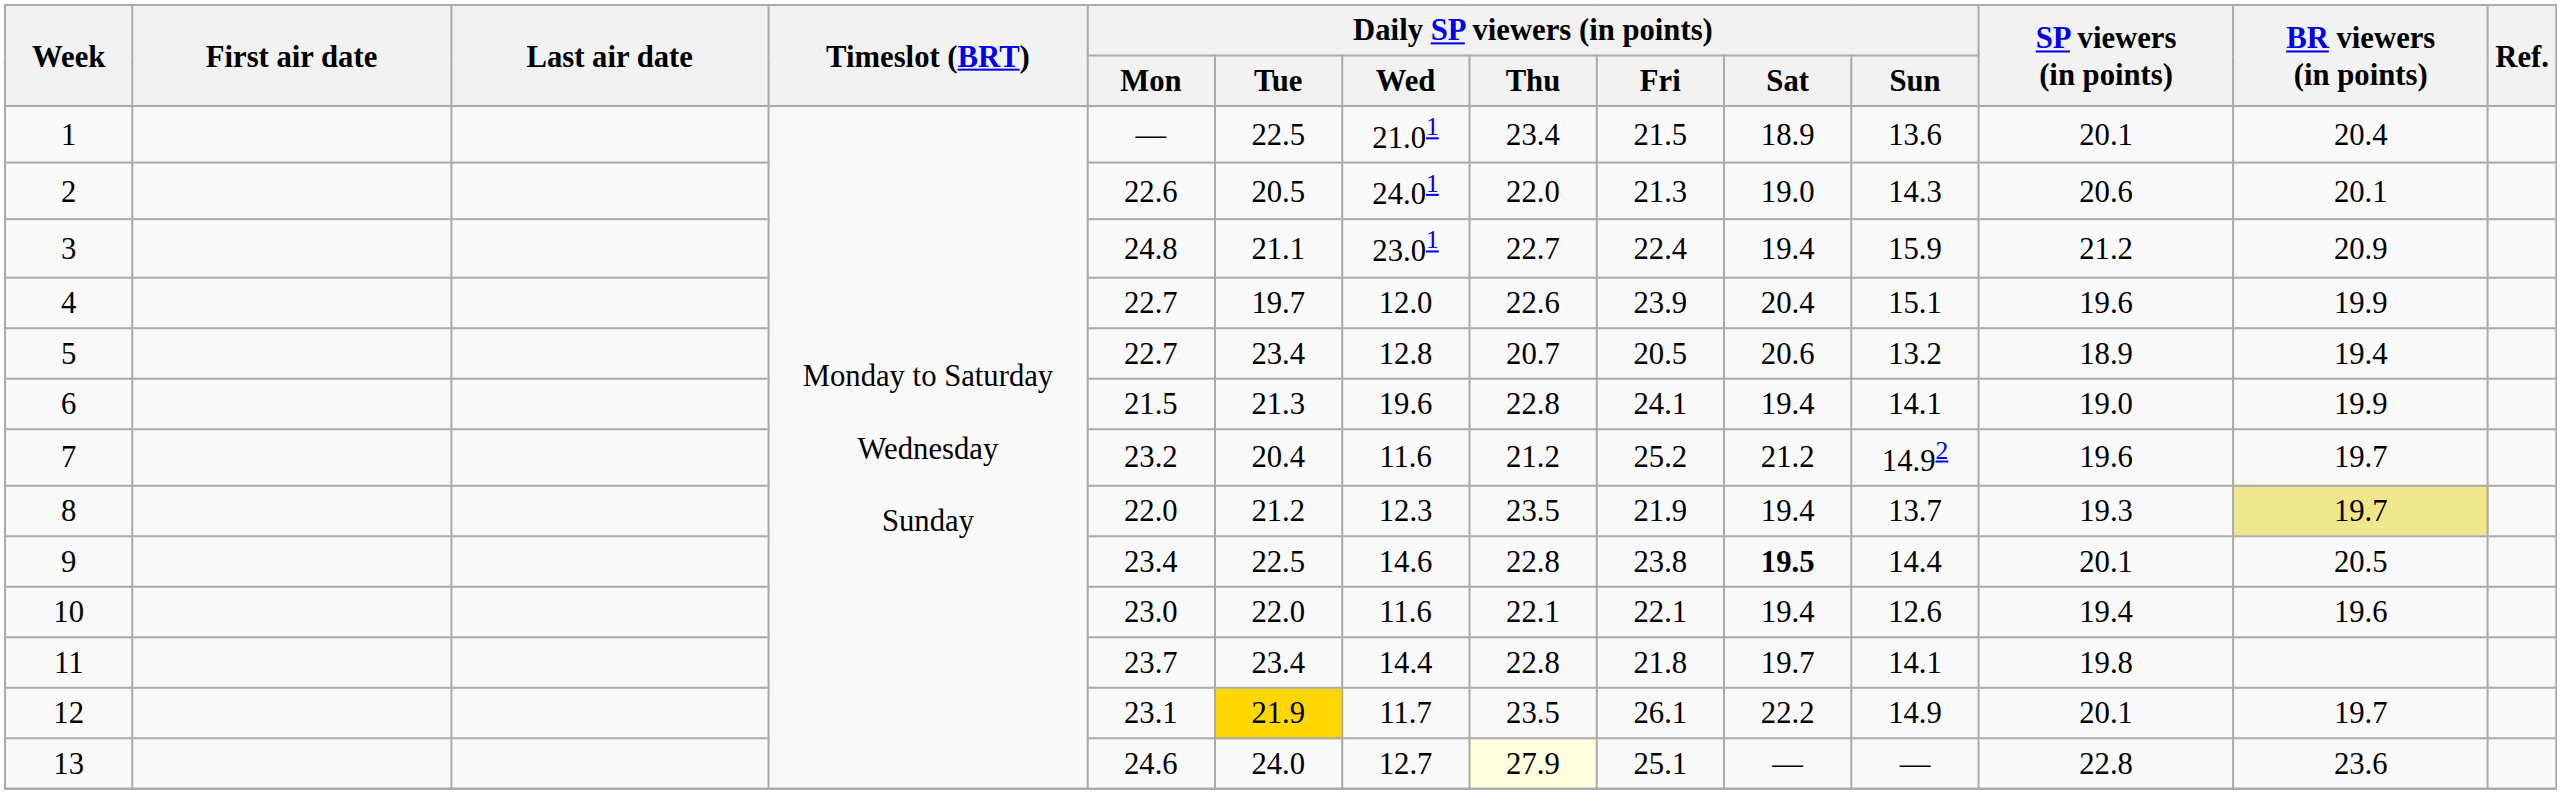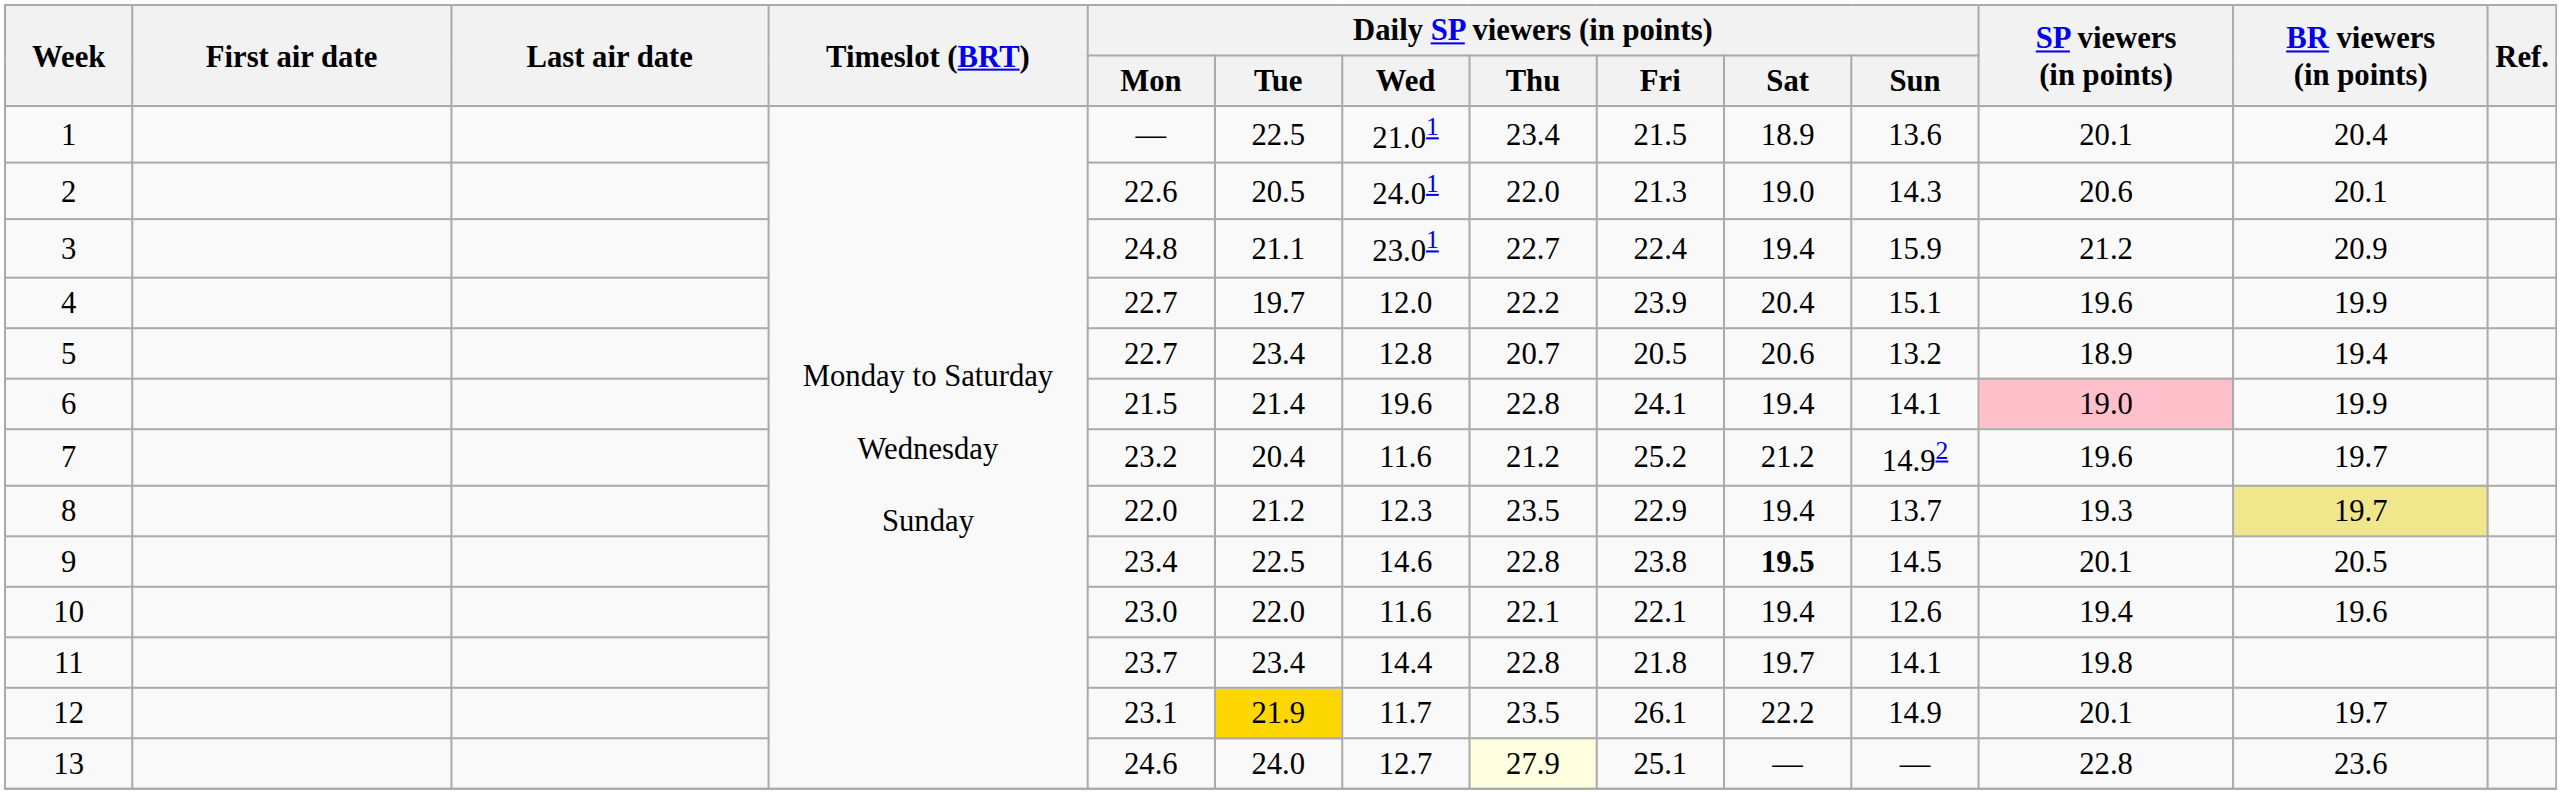 <table class="wikitable sortable" style="text-align:center; font-size:95%; width: 100%">
 <tr>
 <th rowspan=2 width="05.0%">Week</th>
 <th rowspan=2 width="12.5%">First air date</th>
 <th rowspan=2 width="12.5%">Last air date</th>
 <th rowspan=2 width="12.5%">Timeslot (<a href='#'>BRT</a>)</th>
 <th colspan=7 width="35.0%">Daily <a href='#'>SP</a> viewers (in points)</th>
 <th rowspan=2 width="10.0%"><a href='#'>SP</a> viewers<br>(in points)</th>
 <th rowspan=2 width="10.0%"><a href='#'>BR</a> viewers<br>(in points)</th>
 <th rowspan=2 width="05.0%">Ref.</th>
 </tr>
 <tr>
 <th width="05%">Mon</th>
 <th width="05%">Tue</th>
 <th width="05%">Wed</th>
 <th width="05%">Thu</th>
 <th width="05%">Fri</th>
 <th width="05%">Sat</th>
 <th width="05%">Sun</th>
 </tr>
 <tr>
 <td>1</td>
 <td></td>
 <td></td>
 <td rowspan=13>Monday to Saturday<br><br>Wednesday<br><br>Sunday<br></td>
 <td>—</td>
 <td>22.5</td>
 <td>21.0<sup><a href='#'>1</a></sup></td>
 <td>23.4</td>
 <td>21.5</td>
 <td>18.9</td>
 <td>13.6</td>
 <td>20.1</td>
 <td>20.4</td>
 <td></td>
 </tr>
 <tr>
 <td>2</td>
 <td></td>
 <td></td>
 <td>22.6</td>
 <td>20.5</td>
 <td>24.0<sup><a href='#'>1</a></sup></td>
 <td>22.0</td>
 <td>21.3</td>
 <td>19.0</td>
 <td>14.3</td>
 <td>20.6</td>
 <td>20.1</td>
 <td></td>
 </tr>
 <tr>
 <td>3</td>
 <td></td>
 <td></td>
 <td>24.8</td>
 <td>21.1</td>
 <td>23.0<sup><a href='#'>1</a></sup></td>
 <td>22.7</td>
 <td>22.4</td>
 <td>19.4</td>
 <td>15.9</td>
 <td>21.2</td>
 <td>20.9</td>
 <td></td>
 </tr>
 <tr>
 <td>4</td>
 <td></td>
 <td></td>
 <td>22.7</td>
 <td>19.7</td>
 <td>12.0</td>
-<td>22.6</td>
+<td>22.2</td>
 <td>23.9</td>
 <td>20.4</td>
 <td>15.1</td>
 <td>19.6</td>
 <td>19.9</td>
 <td></td>
 </tr>
 <tr>
 <td>5</td>
 <td></td>
 <td></td>
 <td>22.7</td>
 <td>23.4</td>
 <td>12.8</td>
 <td>20.7</td>
 <td>20.5</td>
 <td>20.6</td>
 <td>13.2</td>
 <td>18.9</td>
 <td>19.4</td>
 <td></td>
 </tr>
 <tr>
 <td>6</td>
 <td></td>
 <td></td>
 <td>21.5</td>
-<td>21.3</td>
+<td>21.4</td>
 <td>19.6</td>
 <td>22.8</td>
 <td>24.1</td>
 <td>19.4</td>
 <td>14.1</td>
-<td>19.0</td>
+<td style="background: pink;">19.0</td>
 <td>19.9</td>
 <td></td>
 </tr>
 <tr>
 <td>7</td>
 <td></td>
 <td></td>
 <td>23.2</td>
 <td>20.4</td>
 <td>11.6</td>
 <td>21.2</td>
 <td>25.2</td>
 <td>21.2</td>
 <td>14.9<sup><a href='#'>2</a></sup></td>
 <td>19.6</td>
 <td>19.7</td>
 <td></td>
 </tr>
 <tr>
 <td>8</td>
 <td></td>
 <td></td>
 <td>22.0</td>
 <td>21.2</td>
 <td>12.3</td>
 <td>23.5</td>
-<td>21.9</td>
+<td>22.9</td>
 <td>19.4</td>
 <td>13.7</td>
 <td>19.3</td>
 <td style="background: khaki;">19.7</td>
 <td></td>
 </tr>
 <tr>
 <td>9</td>
 <td></td>
 <td></td>
 <td>23.4</td>
 <td>22.5</td>
 <td>14.6</td>
 <td>22.8</td>
 <td>23.8</td>
 <td><strong>19.5</strong></td>
-<td>14.4</td>
+<td>14.5</td>
 <td>20.1</td>
 <td>20.5</td>
 <td></td>
 </tr>
 <tr>
 <td>10</td>
 <td></td>
 <td></td>
 <td>23.0</td>
 <td>22.0</td>
 <td>11.6</td>
 <td>22.1</td>
 <td>22.1</td>
 <td>19.4</td>
 <td>12.6</td>
 <td>19.4</td>
 <td>19.6</td>
 <td></td>
 </tr>
 <tr>
 <td>11</td>
 <td></td>
 <td></td>
 <td>23.7</td>
 <td>23.4</td>
 <td>14.4</td>
 <td>22.8</td>
 <td>21.8</td>
 <td>19.7</td>
 <td>14.1</td>
 <td>19.8</td>
 <td></td>
 <td></td>
 </tr>
 <tr>
 <td>12</td>
 <td></td>
 <td></td>
 <td>23.1</td>
 <td style="background: gold;">21.9</td>
 <td>11.7</td>
 <td>23.5</td>
 <td>26.1</td>
 <td>22.2</td>
 <td>14.9</td>
 <td>20.1</td>
 <td>19.7</td>
 <td></td>
 </tr>
 <tr>
 <td>13</td>
 <td></td>
 <td></td>
 <td>24.6</td>
 <td>24.0</td>
 <td>12.7</td>
 <td style="background: lightyellow;">27.9</td>
 <td>25.1</td>
 <td>—</td>
 <td>—</td>
 <td>22.8</td>
 <td>23.6</td>
 <td></td>
 </tr>
 <tr>
 </tr>
 </table>
